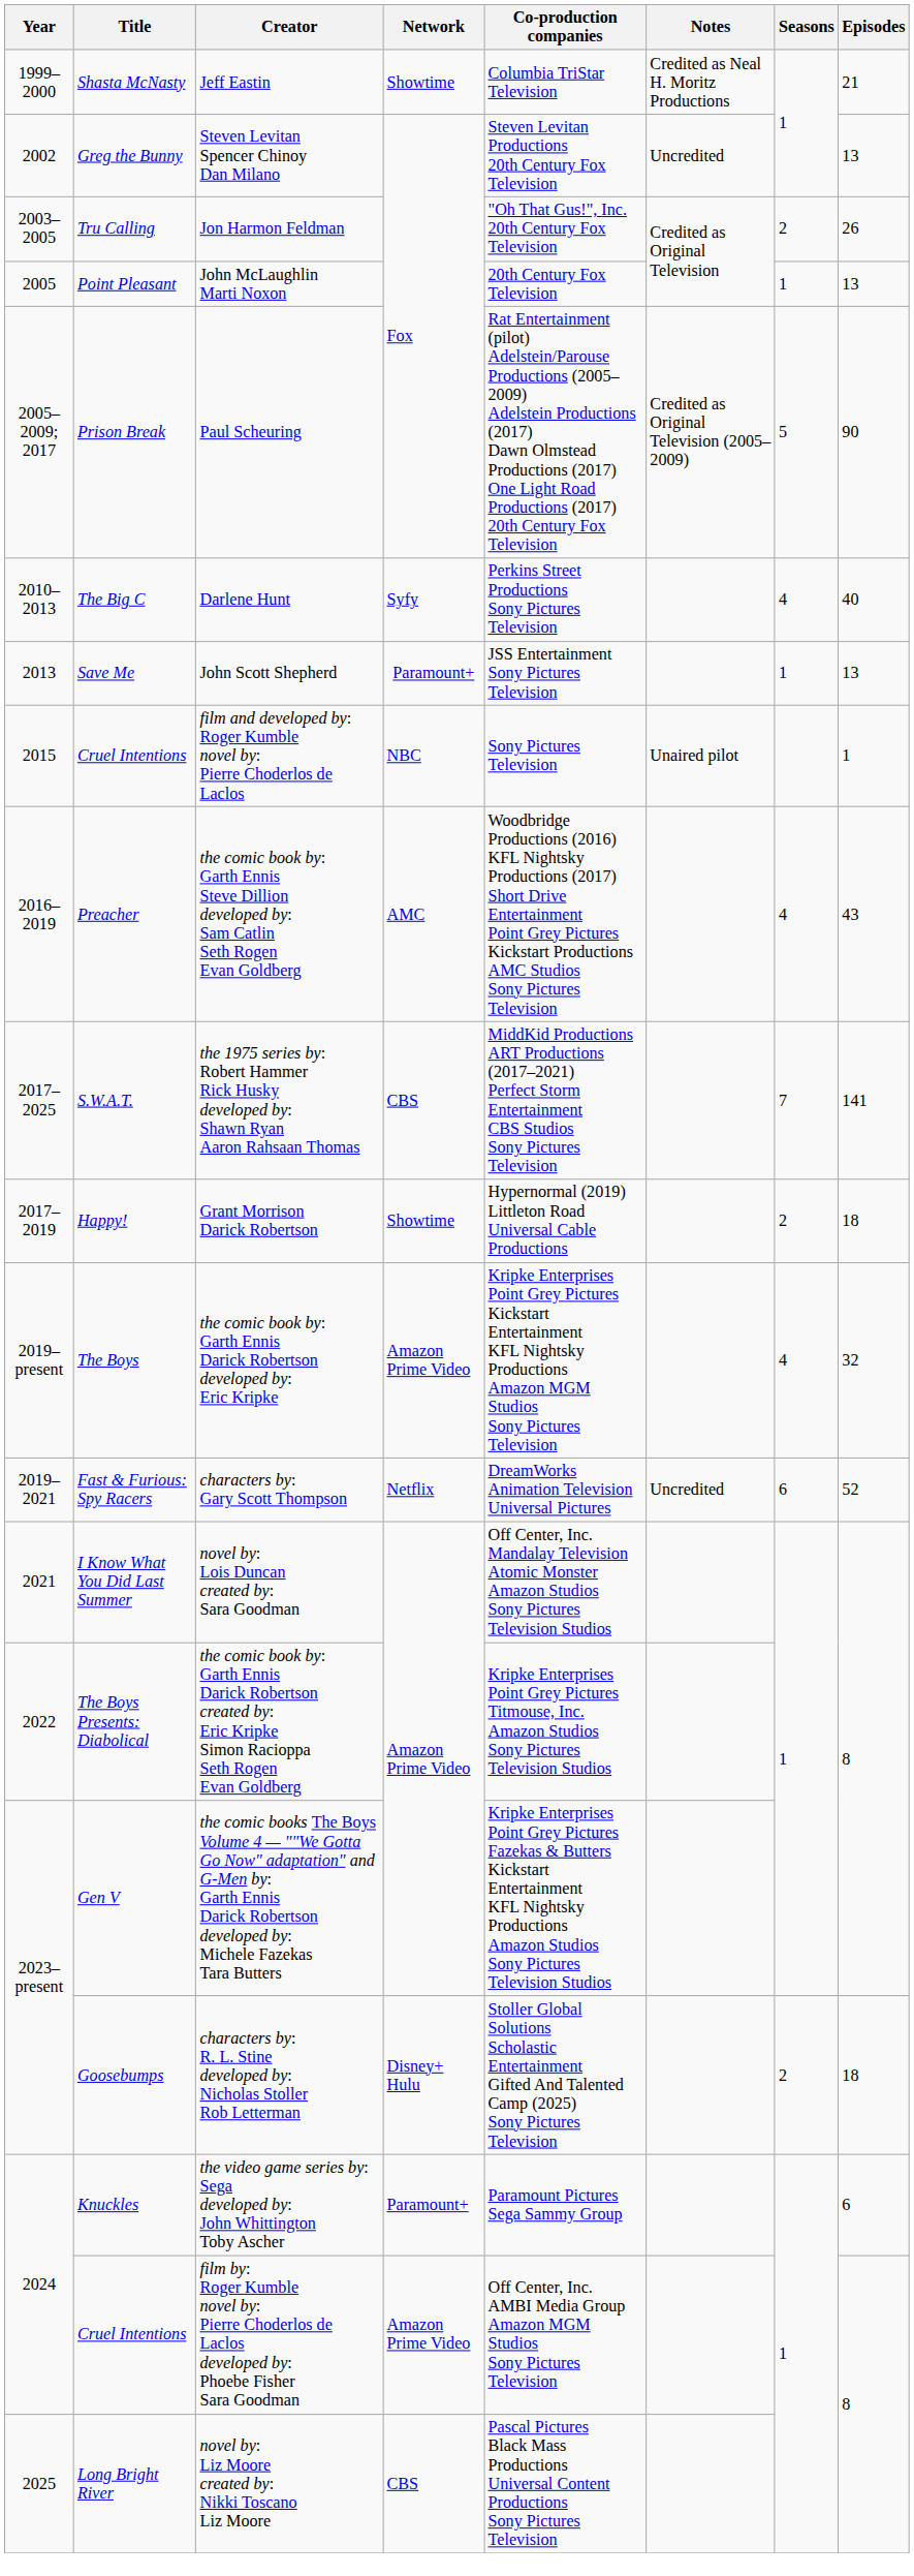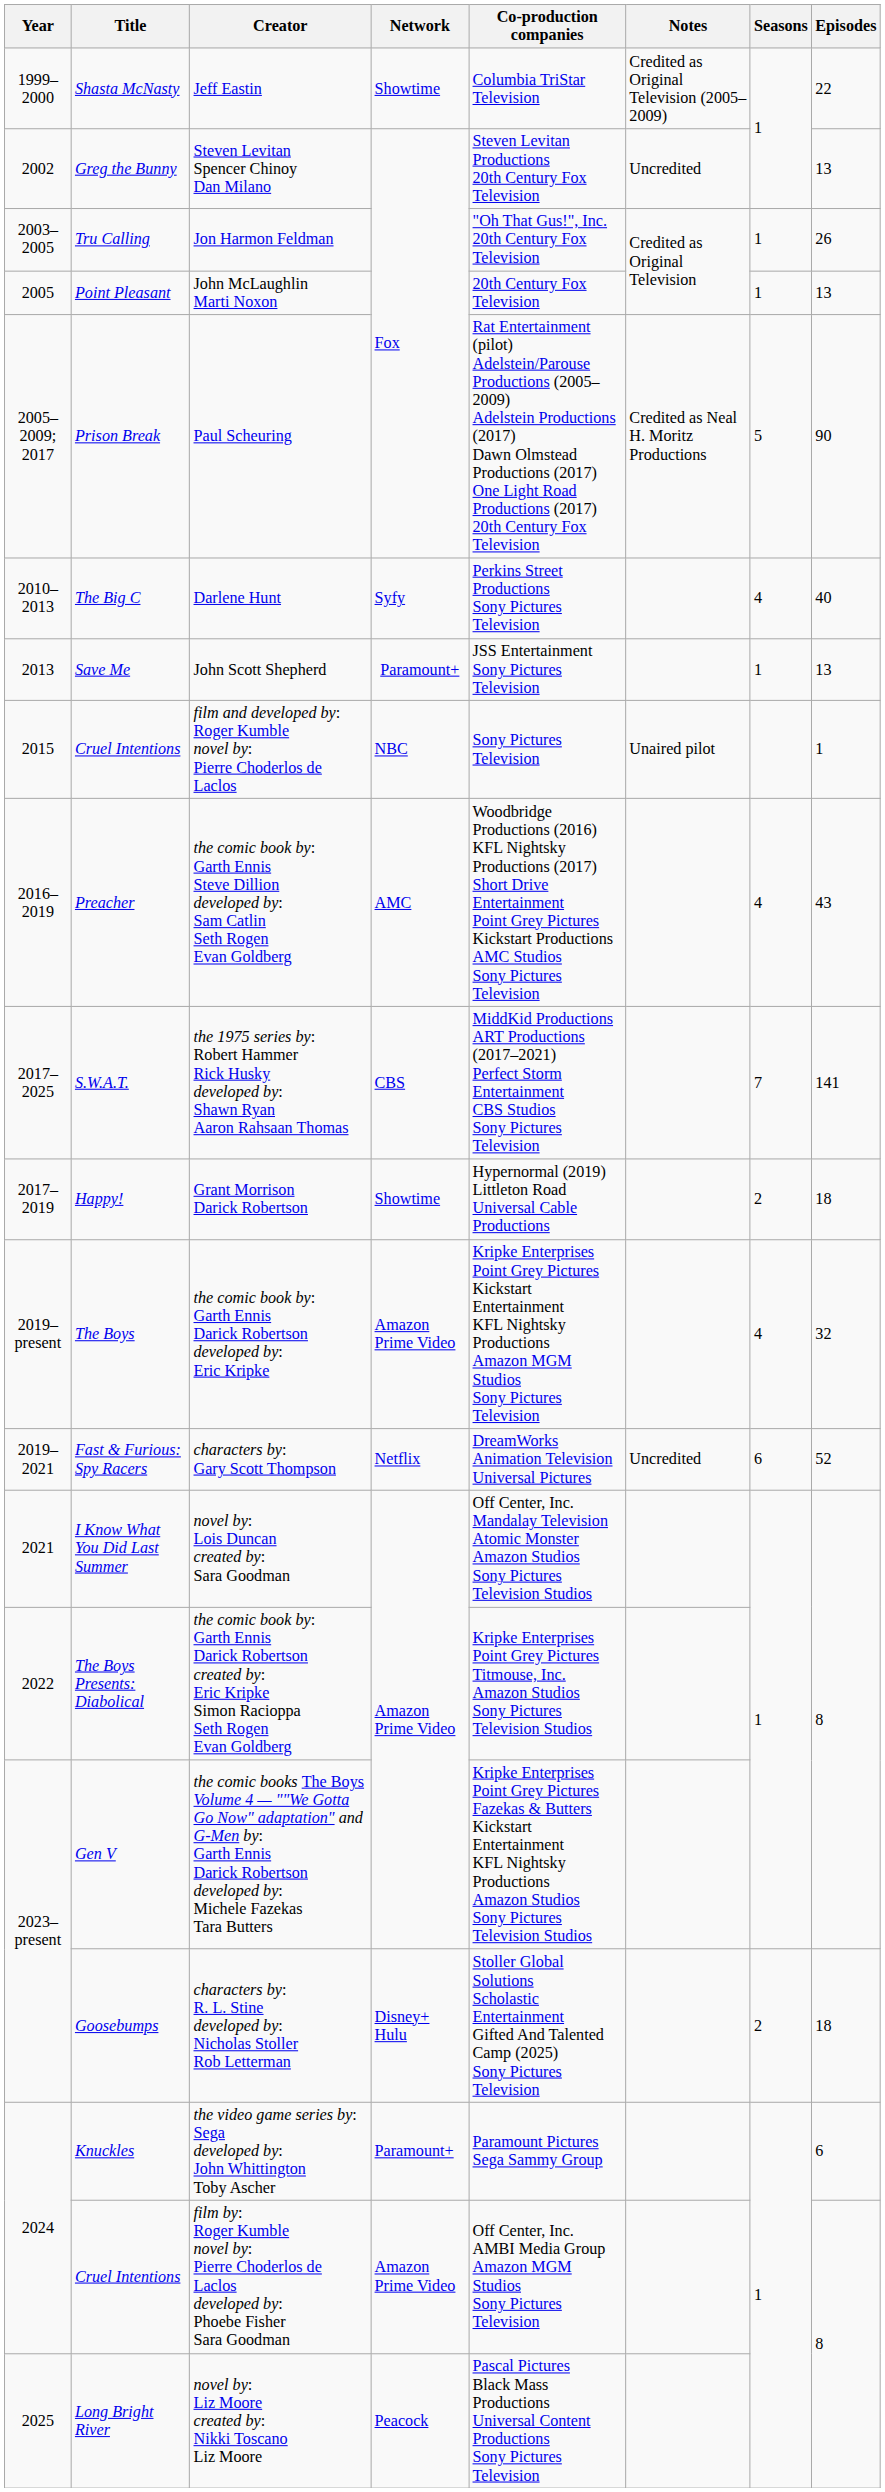 <table class="wikitable">
 <tr>
 <th>Year</th>
 <th>Title</th>
 <th>Creator</th>
 <th>Network</th>
 <th>Co-production companies</th>
 <th>Notes</th>
 <th>Seasons</th>
 <th>Episodes</th>
 </tr>
 <tr>
 <td align="center">1999–2000</td>
 <td align="left"><em><a href='#'>Shasta McNasty</a></em></td>
 <td align="left"><a href='#'>Jeff Eastin</a></td>
 <td align="left"><a href='#'>Showtime</a></td>
 <td align="left"><a href='#'>Columbia TriStar Television</a></td>
-<td align="left">Credited as Neal H. Moritz Productions</td>
+<td align="left">Credited as Original Television (2005–2009)</td>
 <td rowspan="2" align="left">1</td>
-<td align="left">21</td>
+<td align="left">22</td>
 </tr>
 <tr align="center">
 <td align="center">2002</td>
 <td align="left"><em><a href='#'>Greg the Bunny</a></em></td>
 <td align="left"><a href='#'>Steven Levitan</a><br>Spencer Chinoy<br><a href='#'>Dan Milano</a></td>
 <td rowspan="4" align="left"><a href='#'>Fox</a></td>
 <td align="left"><a href='#'>Steven Levitan Productions</a><br><a href='#'>20th Century Fox Television</a></td>
 <td align="left">Uncredited</td>
 <td align="left">13</td>
 </tr>
 <tr align="center">
 <td align="center">2003–2005</td>
 <td align="left"><em><a href='#'>Tru Calling</a></em></td>
 <td align="left"><a href='#'>Jon Harmon Feldman</a></td>
 <td align="left"><a href='#'>"Oh That Gus!", Inc.</a><br><a href='#'>20th Century Fox Television</a></td>
 <td rowspan="2" align="left">Credited as Original Television</td>
-<td align="left">2</td>
+<td align="left">1</td>
 <td align="left">26</td>
 </tr>
 <tr align="center">
 <td align="center">2005</td>
 <td align="left"><em><a href='#'>Point Pleasant</a></em></td>
 <td align="left">John McLaughlin<br><a href='#'>Marti Noxon</a></td>
 <td align="left"><a href='#'>20th Century Fox Television</a></td>
 <td align="left">1</td>
 <td align="left">13</td>
 </tr>
 <tr align="center">
 <td align="center">2005–2009; 2017</td>
 <td align="left"><em><a href='#'>Prison Break</a></em></td>
 <td align="left"><a href='#'>Paul Scheuring</a></td>
 <td align="left"><a href='#'>Rat Entertainment</a> (pilot)<br><a href='#'>Adelstein/Parouse Productions</a> (2005–2009)<br><a href='#'>Adelstein Productions</a> (2017)<br>Dawn Olmstead Productions (2017)<br><a href='#'>One Light Road Productions</a> (2017)<br><a href='#'>20th Century Fox Television</a></td>
-<td align="left">Credited as Original Television (2005–2009)</td>
+<td align="left">Credited as Neal H. Moritz Productions</td>
 <td align="left">5</td>
 <td align="left">90</td>
 </tr>
 <tr align="center">
 <td rowspan="1" align="center">2010–2013</td>
 <td align="left"><em><a href='#'>The Big C</a></em></td>
 <td align="left"><a href='#'>Darlene Hunt</a></td>
 <td align="left"><a href='#'>Syfy</a></td>
 <td align="left"><a href='#'>Perkins Street Productions</a><br><a href='#'>Sony Pictures Television</a></td>
 <td align="left"></td>
 <td align="left">4</td>
 <td align="left">40</td>
 </tr>
 <tr align="center">
 <td rowspan="1" align="center">2013</td>
 <td align="left"><em><a href='#'>Save Me</a></em></td>
 <td align="left">John Scott Shepherd</td>
 <td><a href='#'>Paramount+</a></td>
 <td align="left">JSS Entertainment<br><a href='#'>Sony Pictures Television</a></td>
 <td align="left"></td>
 <td align="left">1</td>
 <td align="left">13</td>
 </tr>
 <tr align="center">
 <td rowspan="1" align="center">2015</td>
 <td align="left"><em><a href='#'>Cruel Intentions</a></em></td>
 <td align="left"><em>film and developed by</em>:<br><a href='#'>Roger Kumble</a><br><em>novel by</em>:<br><a href='#'>Pierre Choderlos de Laclos</a></td>
 <td align="left"><a href='#'>NBC</a></td>
 <td align="left"><a href='#'>Sony Pictures Television</a></td>
 <td align="left">Unaired pilot</td>
 <td align="left"></td>
 <td align="left">1</td>
 </tr>
 <tr align="center">
 <td rowspan="1" align="center">2016–2019</td>
 <td align="left"><em><a href='#'>Preacher</a></em></td>
 <td align="left"><em>the comic book by</em>:<br><a href='#'>Garth Ennis</a><br><a href='#'>Steve Dillion</a><br><em>developed by</em>:<br><a href='#'>Sam Catlin</a><br><a href='#'>Seth Rogen</a><br><a href='#'>Evan Goldberg</a></td>
 <td align="left"><a href='#'>AMC</a></td>
 <td align="left">Woodbridge Productions (2016)<br>KFL Nightsky Productions (2017)<br><a href='#'>Short Drive Entertainment</a><br><a href='#'>Point Grey Pictures</a><br>Kickstart Productions<br><a href='#'>AMC Studios</a><br><a href='#'>Sony Pictures Television</a></td>
 <td align="left"></td>
 <td align="left">4</td>
 <td align="left">43</td>
 </tr>
 <tr align="center">
 <td align="center">2017–2025</td>
 <td align="left"><em><a href='#'>S.W.A.T.</a></em></td>
 <td align="left"><em>the 1975 series by</em>:<br>Robert Hammer<br><a href='#'>Rick Husky</a><br><em>developed by</em>:<br><a href='#'>Shawn Ryan</a><br><a href='#'>Aaron Rahsaan Thomas</a></td>
 <td align="left"><a href='#'>CBS</a></td>
 <td align="left"><a href='#'>MiddKid Productions</a><br><a href='#'>ART Productions</a> (2017–2021)<br><a href='#'>Perfect Storm Entertainment</a><br><a href='#'>CBS Studios</a><br><a href='#'>Sony Pictures Television</a></td>
 <td align="left"></td>
 <td align="left">7</td>
 <td align="left">141</td>
 </tr>
 <tr align="center">
 <td align="center">2017–2019</td>
 <td align="left"><em><a href='#'>Happy!</a></em></td>
 <td align="left"><a href='#'>Grant Morrison</a><br><a href='#'>Darick Robertson</a></td>
 <td align="left"><a href='#'>Showtime</a></td>
 <td align="left">Hypernormal (2019)<br>Littleton Road<br><a href='#'>Universal Cable Productions</a></td>
 <td align="left"></td>
 <td align="left">2</td>
 <td align="left">18</td>
 </tr>
 <tr align="center">
 <td align="center">2019–present</td>
 <td align="left"><em><a href='#'>The Boys</a></em></td>
 <td align="left"><em>the comic book by</em>:<br><a href='#'>Garth Ennis</a><br><a href='#'>Darick Robertson</a><br><em>developed by</em>:<br><a href='#'>Eric Kripke</a></td>
 <td align="left"><a href='#'>Amazon Prime Video</a></td>
 <td align="left"><a href='#'>Kripke Enterprises</a><br><a href='#'>Point Grey Pictures</a><br>Kickstart Entertainment<br>KFL Nightsky Productions<br><a href='#'>Amazon MGM Studios</a><br><a href='#'>Sony Pictures Television</a></td>
 <td align="left"></td>
 <td align="left">4</td>
 <td align="left">32</td>
 </tr>
 <tr>
 <td align="center">2019–2021</td>
 <td align="left"><em><a href='#'>Fast & Furious: Spy Racers</a></em></td>
 <td><em>characters by</em>:<br><a href='#'>Gary Scott Thompson</a></td>
 <td align="left"><a href='#'>Netflix</a></td>
 <td align="left"><a href='#'>DreamWorks Animation Television</a><br><a href='#'>Universal Pictures</a></td>
 <td align="left">Uncredited</td>
 <td align="left">6</td>
 <td align="left">52</td>
 </tr>
 <tr>
 <td align="center">2021</td>
 <td align="left"><em><a href='#'>I Know What You Did Last Summer</a></em></td>
 <td><em>novel by</em>:<br><a href='#'>Lois Duncan</a><br><em>created by</em>:<br>Sara Goodman</td>
 <td rowspan="3" align="left"><a href='#'>Amazon Prime Video</a></td>
 <td align="left">Off Center, Inc.<br><a href='#'>Mandalay Television</a><br><a href='#'>Atomic Monster</a><br><a href='#'>Amazon Studios</a><br><a href='#'>Sony Pictures Television Studios</a></td>
 <td align="left"></td>
 <td rowspan="3" align="left">1</td>
 <td rowspan="3" align="left">8</td>
 </tr>
 <tr>
 <td align="center">2022</td>
 <td align="left"><em><a href='#'>The Boys Presents: Diabolical</a></em></td>
 <td><em>the comic book by</em>:<br><a href='#'>Garth Ennis</a><br><a href='#'>Darick Robertson</a><br><em>created by</em>:<br><a href='#'>Eric Kripke</a><br>Simon Racioppa<br><a href='#'>Seth Rogen</a><br><a href='#'>Evan Goldberg</a></td>
 <td align="left"><a href='#'>Kripke Enterprises</a><br><a href='#'>Point Grey Pictures</a><br><a href='#'>Titmouse, Inc.</a><br><a href='#'>Amazon Studios</a><br><a href='#'>Sony Pictures Television Studios</a></td>
 <td align="left"></td>
 </tr>
 <tr>
 <td align="center" rowspan="2">2023–present</td>
 <td align="left"><em><a href='#'>Gen V</a></em></td>
 <td><em>the comic books <a href='#'></em>The Boys<em> Volume 4 — ""We Gotta Go Now" adaptation"</a> and <a href='#'>G-Men</a> by</em>:<br><a href='#'>Garth Ennis</a><br><a href='#'>Darick Robertson</a><br><em>developed by</em>:<br>Michele Fazekas<br>Tara Butters</td>
 <td align="left"><a href='#'>Kripke Enterprises</a><br><a href='#'>Point Grey Pictures</a><br><a href='#'>Fazekas & Butters</a><br>Kickstart Entertainment<br>KFL Nightsky Productions<br><a href='#'>Amazon Studios</a><br><a href='#'>Sony Pictures Television Studios</a></td>
 <td align="left"></td>
 </tr>
 <tr>
 <td align="left"><em><a href='#'>Goosebumps</a></em></td>
 <td><em>characters by</em>:<br><a href='#'>R. L. Stine</a><br><em>developed by</em>:<br><a href='#'>Nicholas Stoller</a><br><a href='#'>Rob Letterman</a></td>
 <td align="left"><a href='#'>Disney+</a><br><a href='#'>Hulu</a></td>
 <td align="left"><a href='#'>Stoller Global Solutions</a><br><a href='#'>Scholastic Entertainment</a><br>Gifted And Talented Camp (2025)<br><a href='#'>Sony Pictures Television</a></td>
 <td align="left"></td>
 <td align="left">2</td>
 <td align="left">18</td>
 </tr>
 <tr>
 <td align="center" rowspan="2">2024</td>
 <td align="left"><em><a href='#'>Knuckles</a></em></td>
 <td><em>the video game series by</em>:<br><a href='#'>Sega</a><br><em>developed by</em>:<br><a href='#'>John Whittington</a><br>Toby Ascher</td>
 <td><a href='#'>Paramount+</a></td>
 <td align="left"><a href='#'>Paramount Pictures</a><br><a href='#'>Sega Sammy Group</a></td>
 <td align="left"></td>
 <td rowspan="3" align="left">1</td>
 <td align="left">6</td>
 </tr>
 <tr>
 <td align="left"><em><a href='#'>Cruel Intentions</a></em></td>
 <td><em>film by</em>:<br><a href='#'>Roger Kumble</a><br><em>novel by</em>:<br><a href='#'>Pierre Choderlos de Laclos</a><br><em>developed by</em>:<br>Phoebe Fisher<br>Sara Goodman</td>
 <td><a href='#'>Amazon Prime Video</a></td>
 <td align="left">Off Center, Inc.<br>AMBI Media Group<br><a href='#'>Amazon MGM Studios</a><br><a href='#'>Sony Pictures Television</a></td>
 <td align="left"></td>
 <td rowspan="2" align="left">8</td>
 </tr>
 <tr>
 <td align="center">2025</td>
 <td align="left"><em><a href='#'>Long Bright River</a></em></td>
 <td><em>novel by</em>:<br><a href='#'>Liz Moore</a><br><em>created by</em>:<br><a href='#'>Nikki Toscano</a><br>Liz Moore</td>
-<td align="left"><a href='#'>CBS</a></td>
+<td><a href='#'>Peacock</a></td>
 <td align="left"><a href='#'>Pascal Pictures</a><br>Black Mass Productions<br><a href='#'>Universal Content Productions</a><br><a href='#'>Sony Pictures Television</a></td>
 <td></td>
 </tr>
 </table>
